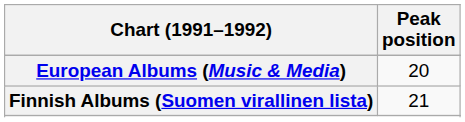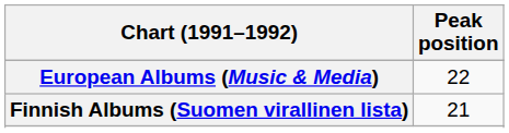 <table class="wikitable sortable plainrowheaders" style="text-align:center">
 <tr>
 <th scope="col">Chart (1991–1992)</th>
 <th scope="col">Peak<br>position</th>
 </tr>
 <tr>
 </tr>
 <tr>
 </tr>
 <tr>
 </tr>
 <tr>
 <th scope="row"><a href='#'>European Albums</a> (<em><a href='#'>Music & Media</a></em>)</th>
-<td>20</td>
+<td>22</td>
 </tr>
 <tr>
 <th scope="row">Finnish Albums (<a href='#'>Suomen virallinen lista</a>)</th>
 <td>21</td>
 </tr>
 <tr>
 </tr>
 <tr>
 </tr>
 <tr>
 </tr>
 <tr>
 </tr>
 <tr>
 </tr>
 </table>
